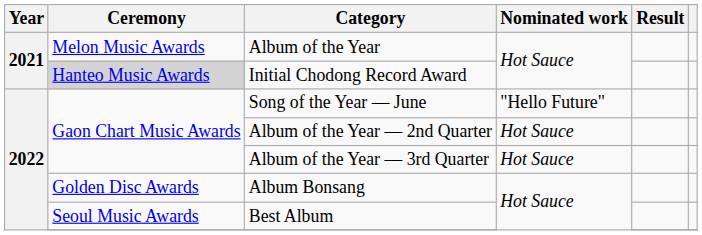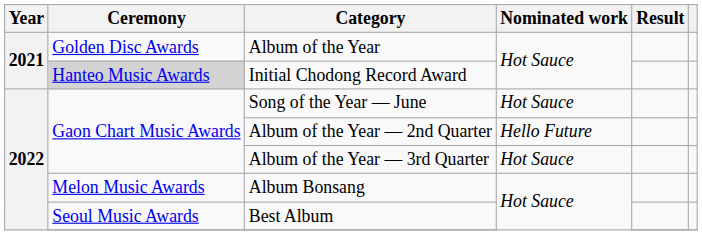 <table class="wikitable plainrowheaders">
 <tr>
 <th scope="col">Year</th>
 <th scope="col">Ceremony</th>
 <th scope="col">Category</th>
 <th scope="col">Nominated work</th>
 <th scope="col">Result</th>
 <th scope="col" class="unsortable"></th>
 </tr>
 <tr>
 <th scope="row" rowspan="2">2021</th>
-<td><a href='#'>Melon Music Awards</a></td>
+<td rowspan="1"><a href='#'>Golden Disc Awards</a></td>
 <td>Album of the Year</td>
 <td rowspan="2"><em>Hot Sauce</em></td>
 <td></td>
 <td style="text-align:center;"></td>
 </tr>
 <tr>
 <td style="background: lightgrey;"><a href='#'>Hanteo Music Awards</a></td>
 <td>Initial Chodong Record Award</td>
 <td></td>
 <td style="text-align:center;"></td>
 </tr>
 <tr>
 <th scope="row" rowspan="6">2022</th>
 <td rowspan="3"><a href='#'>Gaon Chart Music Awards</a></td>
 <td>Song of the Year — June</td>
-<td>"Hello Future"</td>
+<td><em>Hot Sauce</em></td>
 <td></td>
 <td style="text-align:center"></td>
 </tr>
 <tr>
 <td>Album of the Year — 2nd Quarter</td>
-<td><em>Hot Sauce</em></td>
+<td><em>Hello Future</em></td>
 <td></td>
 <td style="text-align:center"></td>
 </tr>
 <tr>
 <td>Album of the Year — 3rd Quarter</td>
 <td><em>Hot Sauce</em></td>
 <td></td>
 <td style="text-align:center"></td>
 </tr>
 <tr>
-<td rowspan="1"><a href='#'>Golden Disc Awards</a></td>
+<td><a href='#'>Melon Music Awards</a></td>
 <td>Album Bonsang</td>
 <td rowspan="3"><em>Hot Sauce</em></td>
 <td></td>
 <td style="text-align:center"></td>
 </tr>
 <tr>
 <td><a href='#'>Seoul Music Awards</a></td>
 <td>Best Album</td>
 <td></td>
 <td></td>
 </tr>
 <tr>
 </tr>
 </table>
